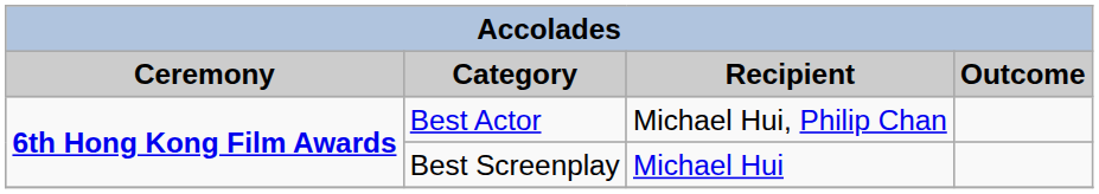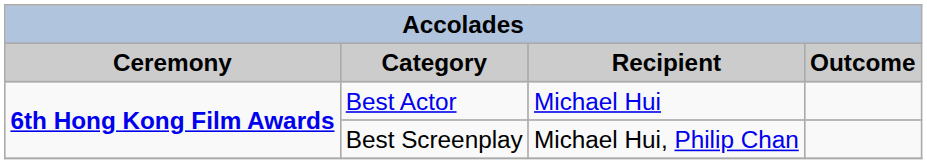 <table class="wikitable" style="font-size:95%;" ;>
 <tr style="background:#ccc; text-align:center;">
 <th colspan="4" style="background: LightSteelBlue;">Accolades</th>
 </tr>
 <tr style="background:#ccc; text-align:center;">
 <th style="background:#ccc">Ceremony</th>
 <th style="background:#ccc">Category</th>
 <th style="background:#ccc">Recipient</th>
 <th style="background:#ccc">Outcome</th>
 </tr>
 <tr>
 <td rowspan=2><strong><a href='#'>6th Hong Kong Film Awards</a></strong></td>
 <td><a href='#'>Best Actor</a></td>
-<td>Michael Hui, <a href='#'>Philip Chan</a></td>
+<td><a href='#'>Michael Hui</a></td>
 <td></td>
 </tr>
 <tr>
 <td>Best Screenplay</td>
-<td><a href='#'>Michael Hui</a></td>
+<td>Michael Hui, <a href='#'>Philip Chan</a></td>
 <td></td>
 </tr>
 <tr>
 </tr>
 </table>
